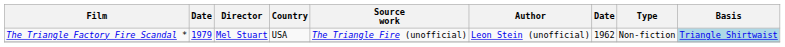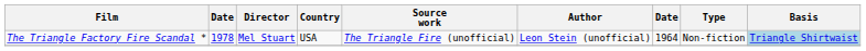 <table class="wikitable">
 <tr>
 <th>Film</th>
 <th>Date</th>
 <th>Director</th>
 <th>Country</th>
 <th>Source<br>work</th>
 <th>Author</th>
 <th>Date</th>
 <th>Type</th>
 <th>Basis</th>
 </tr>
 <tr>
 <td><em><a href='#'>The Triangle Factory Fire Scandal</a></em> *</td>
-<td><a href='#'>1979</a></td>
+<td><a href='#'>1978</a></td>
 <td><a href='#'>Mel Stuart</a></td>
 <td>USA</td>
 <td><em><a href='#'>The Triangle Fire</a></em> (unofficial)</td>
 <td><a href='#'>Leon Stein</a> (unofficial)</td>
-<td>1962</td>
+<td>1964</td>
 <td>Non-fiction</td>
 <td style="background: lightblue;"><a href='#'>Triangle Shirtwaist</a></td>
 </tr>
 <tr>
 </tr>
 </table>
